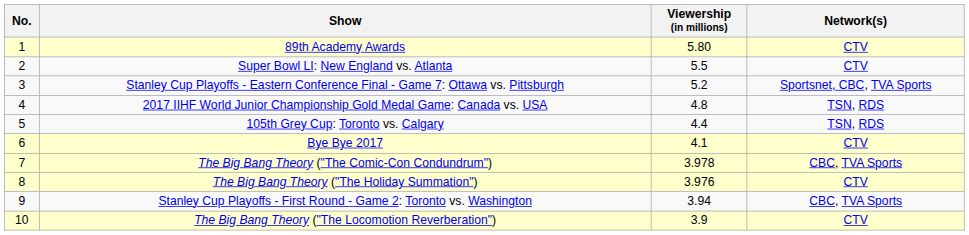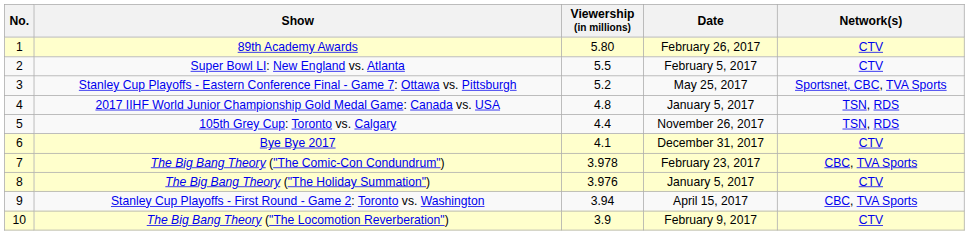 <table class="wikitable sortable" style="width:100%; text-align:center;">
 <tr>
 <th><abbr>No.</abbr></th>
 <th>Show</th>
 <th>Viewership<br><small>(in millions)</small></th>
+<th>Date</th>
 <th>Network(s)</th>
 </tr>
 <tr style="background:#ffc;">
 <td>1</td>
 <td><a href='#'>89th Academy Awards</a></td>
 <td>5.80</td>
+<td>February 26, 2017</td>
 <td><a href='#'>CTV</a></td>
 </tr>
 <tr>
 <td>2</td>
 <td><a href='#'>Super Bowl LI</a>: <a href='#'>New England</a> vs. <a href='#'>Atlanta</a></td>
 <td>5.5 </td>
+<td>February 5, 2017</td>
 <td><a href='#'>CTV</a></td>
 </tr>
 <tr>
 <td>3</td>
 <td><a href='#'>Stanley Cup Playoffs - Eastern Conference Final - Game 7</a>: <a href='#'>Ottawa</a> vs. <a href='#'>Pittsburgh</a></td>
 <td>5.2</td>
+<td>May 25, 2017</td>
 <td><a href='#'>Sportsnet, CBC</a>, <a href='#'>TVA Sports</a></td>
 </tr>
 <tr>
 <td>4</td>
 <td><a href='#'>2017 IIHF World Junior Championship Gold Medal Game</a>: <a href='#'>Canada</a> vs. <a href='#'>USA</a></td>
 <td>4.8</td>
+<td>January 5, 2017</td>
 <td><a href='#'>TSN</a>, <a href='#'>RDS</a></td>
 </tr>
 <tr>
 <td>5</td>
 <td><a href='#'>105th Grey Cup</a>: <a href='#'>Toronto</a> vs. <a href='#'>Calgary</a></td>
 <td>4.4</td>
+<td>November 26, 2017</td>
 <td><a href='#'>TSN</a>, <a href='#'>RDS</a></td>
 </tr>
 <tr style="background:#ffc;">
 <td>6</td>
 <td><a href='#'>Bye Bye 2017</a></td>
 <td>4.1</td>
+<td>December 31, 2017</td>
 <td><a href='#'>CTV</a></td>
 </tr>
 <tr style="background:#ffc;">
 <td>7</td>
 <td><em><a href='#'>The Big Bang Theory</a></em> (<a href='#'>"The Comic-Con Condundrum"</a>)</td>
 <td>3.978</td>
+<td>February 23, 2017</td>
 <td><a href='#'>CBC</a>, <a href='#'>TVA Sports</a></td>
 </tr>
 <tr style="background:#ffc;">
 <td>8</td>
 <td><em><a href='#'>The Big Bang Theory</a></em> (<a href='#'>"The Holiday Summation"</a>)</td>
 <td>3.976</td>
+<td>January 5, 2017</td>
 <td><a href='#'>CTV</a></td>
 </tr>
 <tr>
 <td>9</td>
 <td><a href='#'>Stanley Cup Playoffs - First Round - Game 2</a>: <a href='#'>Toronto</a> vs. <a href='#'>Washington</a></td>
 <td>3.94</td>
+<td>April 15, 2017</td>
 <td><a href='#'>CBC</a>, <a href='#'>TVA Sports</a></td>
 </tr>
 <tr style="background:#ffc;">
 <td>10</td>
 <td><em><a href='#'>The Big Bang Theory</a></em> (<a href='#'>"The Locomotion Reverberation"</a>)</td>
 <td>3.9</td>
+<td>February 9, 2017</td>
 <td><a href='#'>CTV</a></td>
 </tr>
 </table>
